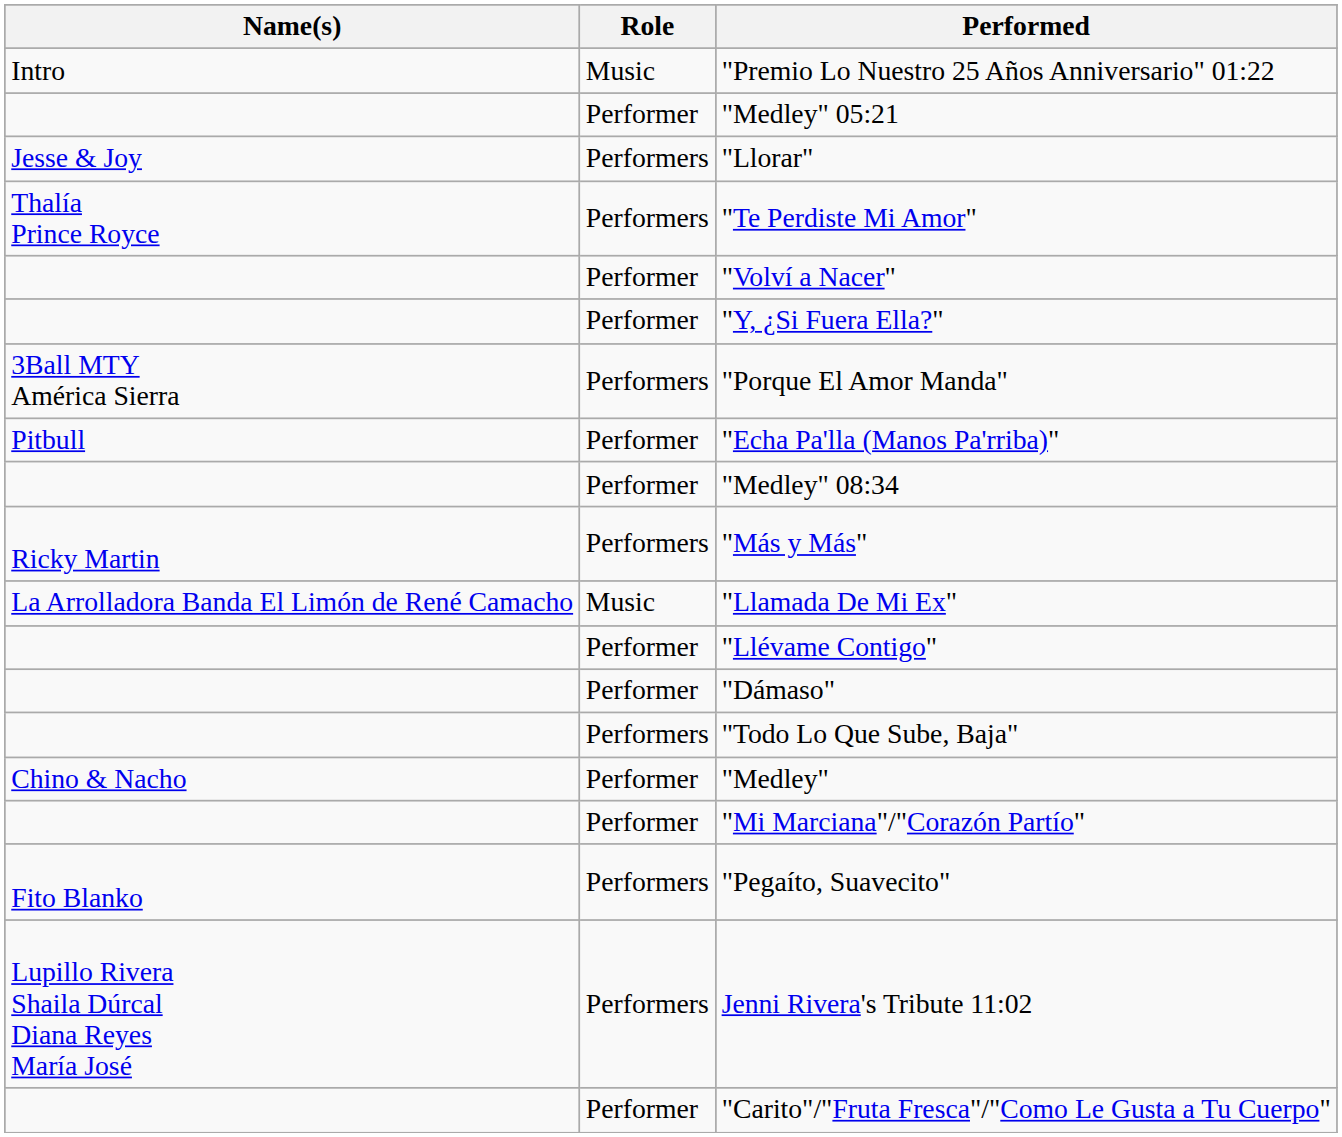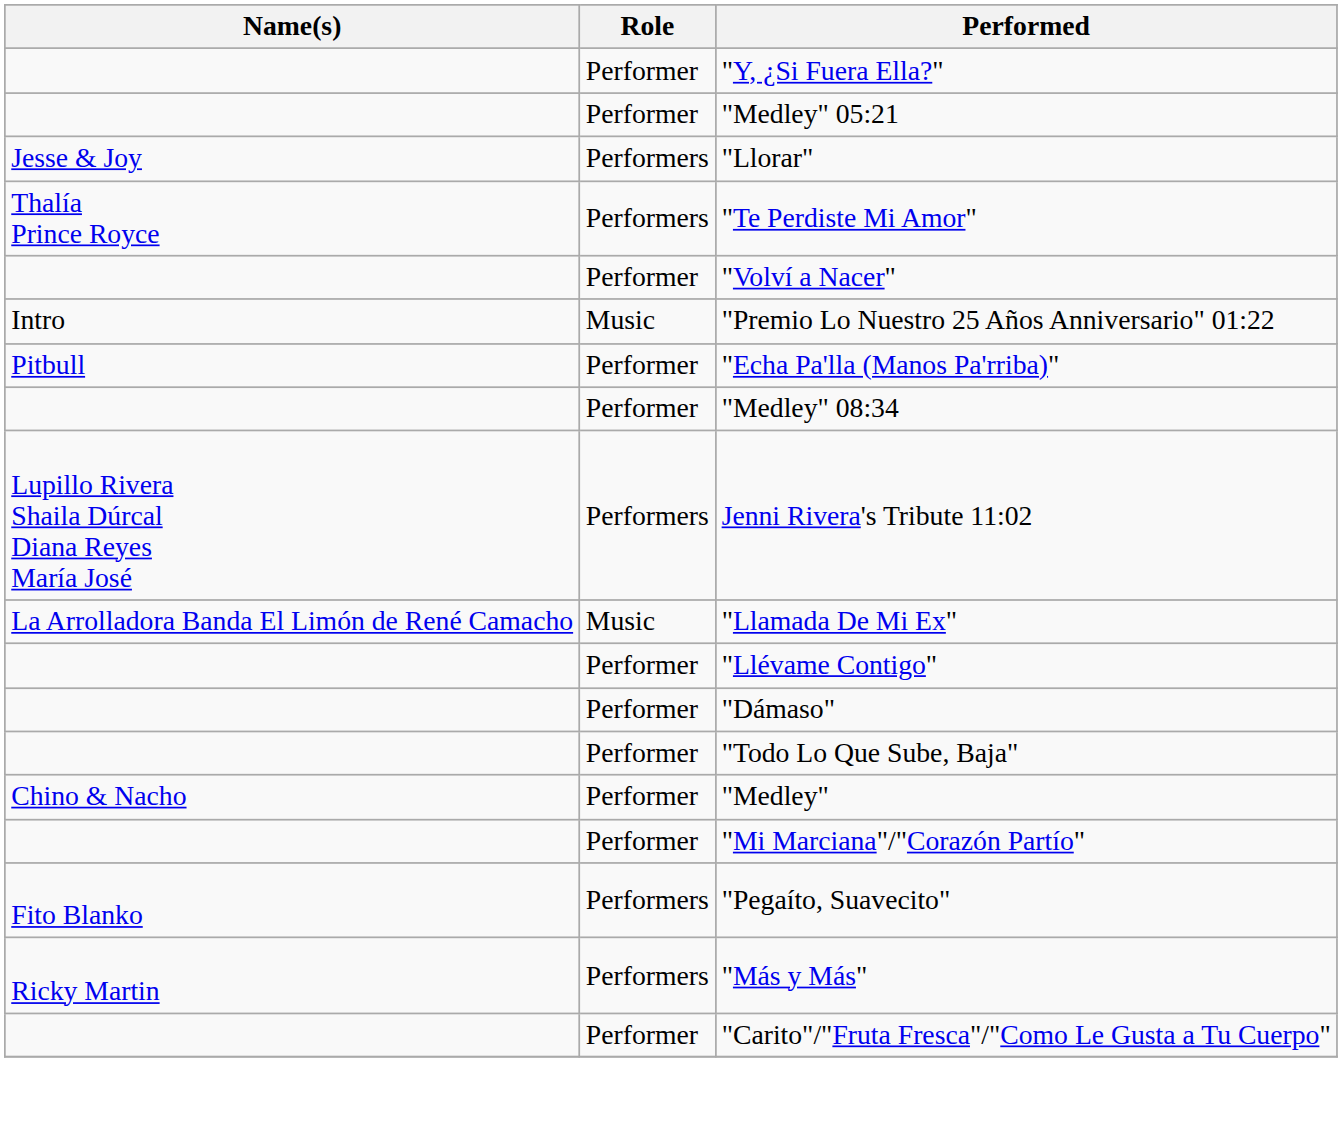 <table class="wikitable sortable">
 <tr>
 <th>Name(s)</th>
 <th>Role</th>
 <th>Performed</th>
 </tr>
 <tr>
-<td>Intro</td>
-<td>Music</td>
-<td>"Premio Lo Nuestro 25 Años Anniversario" 01:22</td>
+<td></td>
+<td>Performer</td>
+<td>"<a href='#'>Y, ¿Si Fuera Ella?</a>"</td>
 </tr>
 <tr>
 <td></td>
 <td>Performer</td>
 <td>"Medley" 05:21</td>
 </tr>
 <tr>
 <td><a href='#'>Jesse & Joy</a></td>
 <td>Performers</td>
 <td>"Llorar"</td>
 </tr>
 <tr>
 <td><a href='#'>Thalía</a><br><a href='#'>Prince Royce</a></td>
 <td>Performers</td>
 <td>"<a href='#'>Te Perdiste Mi Amor</a>"</td>
 </tr>
 <tr>
 <td></td>
 <td>Performer</td>
 <td>"<a href='#'>Volví a Nacer</a>"</td>
 </tr>
 <tr>
-<td></td>
-<td>Performer</td>
-<td>"<a href='#'>Y, ¿Si Fuera Ella?</a>"</td>
-</tr>
-<tr>
-<td><a href='#'>3Ball MTY</a><br>América Sierra</td>
-<td>Performers</td>
-<td>"Porque El Amor Manda"</td>
+<td>Intro</td>
+<td>Music</td>
+<td>"Premio Lo Nuestro 25 Años Anniversario" 01:22</td>
 </tr>
 <tr>
 <td><a href='#'>Pitbull</a></td>
 <td>Performer</td>
 <td>"<a href='#'>Echa Pa'lla (Manos Pa'rriba)</a>"</td>
 </tr>
 <tr>
 <td></td>
 <td>Performer</td>
 <td>"Medley" 08:34</td>
 </tr>
 <tr>
-<td><br><a href='#'>Ricky Martin</a></td>
+<td><br><a href='#'>Lupillo Rivera</a><br><a href='#'>Shaila Dúrcal</a><br><a href='#'>Diana Reyes</a><br><a href='#'>María José</a></td>
 <td>Performers</td>
-<td>"<a href='#'>Más y Más</a>"</td>
+<td><a href='#'>Jenni Rivera</a>'s Tribute 11:02</td>
 </tr>
 <tr>
 <td><a href='#'>La Arrolladora Banda El Limón de René Camacho</a></td>
 <td>Music</td>
 <td>"<a href='#'>Llamada De Mi Ex</a>"</td>
 </tr>
 <tr>
 <td></td>
 <td>Performer</td>
 <td>"<a href='#'>Llévame Contigo</a>"</td>
 </tr>
 <tr>
 <td></td>
 <td>Performer</td>
 <td>"Dámaso"</td>
 </tr>
 <tr>
 <td></td>
-<td>Performers</td>
+<td>Performer</td>
 <td>"Todo Lo Que Sube, Baja"</td>
 </tr>
 <tr>
 <td><a href='#'>Chino & Nacho</a></td>
 <td>Performer</td>
 <td>"Medley"</td>
 </tr>
 <tr>
 <td></td>
 <td>Performer</td>
 <td>"<a href='#'>Mi Marciana</a>"/"<a href='#'>Corazón Partío</a>"</td>
 </tr>
 <tr>
 <td><br><a href='#'>Fito Blanko</a></td>
 <td>Performers</td>
 <td>"Pegaíto, Suavecito"</td>
 </tr>
 <tr>
-<td><br><a href='#'>Lupillo Rivera</a><br><a href='#'>Shaila Dúrcal</a><br><a href='#'>Diana Reyes</a><br><a href='#'>María José</a></td>
+<td><br><a href='#'>Ricky Martin</a></td>
 <td>Performers</td>
-<td><a href='#'>Jenni Rivera</a>'s Tribute 11:02</td>
+<td>"<a href='#'>Más y Más</a>"</td>
 </tr>
 <tr>
 <td></td>
 <td>Performer</td>
 <td>"Carito"/"<a href='#'>Fruta Fresca</a>"/"<a href='#'>Como Le Gusta a Tu Cuerpo</a>"</td>
 </tr>
 <tr>
 </tr>
 </table>
